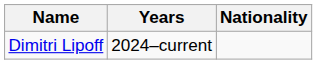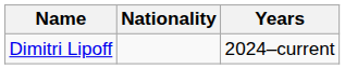 <table class="wikitable" style="text-align: center">
 <tr>
 <th>Name</th>
+<th>Nationality</th>
 <th>Years</th>
-<th>Nationality</th>
 </tr>
 <tr>
 <td align="left"><a href='#'>Dimitri Lipoff</a></td>
+<td align="left"></td>
 <td align="left">2024–current</td>
-<td align="left"></td>
 </tr>
 </table>
